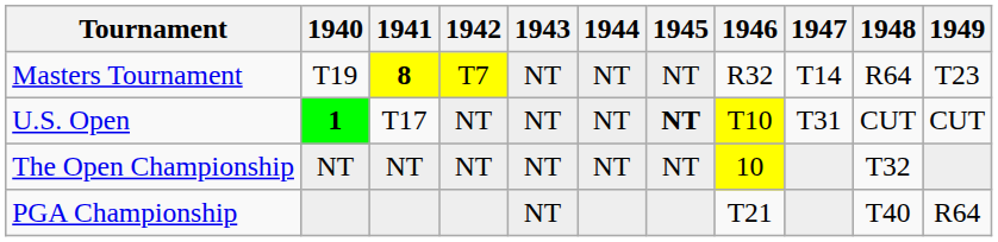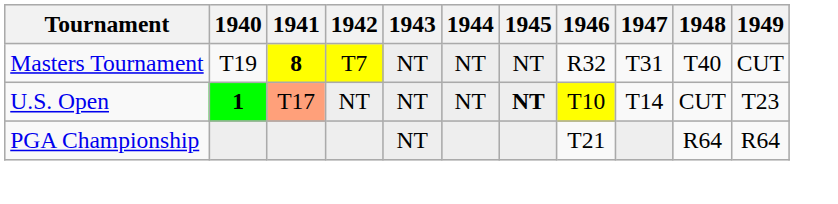 <table class="wikitable" style="font-size:95%;text-align:center;">
 <tr>
 <th>Tournament</th>
 <th>1940</th>
 <th>1941</th>
 <th>1942</th>
 <th>1943</th>
 <th>1944</th>
 <th>1945</th>
 <th>1946</th>
 <th>1947</th>
 <th>1948</th>
 <th>1949</th>
 </tr>
 <tr>
 <td align=left><a href='#'>Masters Tournament</a></td>
 <td>T19</td>
 <td style="background:yellow;"><strong>8</strong></td>
 <td style="background:yellow;">T7</td>
 <td style="background:#eeeeee;">NT</td>
 <td style="background:#eeeeee;">NT</td>
 <td style="background:#eeeeee;">NT</td>
 <td>R32</td>
-<td>T14</td>
-<td>R64</td>
-<td>T23</td>
+<td>T31</td>
+<td>T40</td>
+<td>CUT</td>
 </tr>
 <tr>
 <td align=left><a href='#'>U.S. Open</a></td>
 <td style="background:lime;"><strong>1</strong></td>
-<td>T17</td>
+<td style="background: lightsalmon;">T17</td>
 <td style="background:#eeeeee;">NT</td>
 <td style="background:#eeeeee;">NT</td>
 <td style="background:#eeeeee;">NT</td>
 <td style="background:#eeeeee;"><strong>NT</strong></td>
 <td style="background:yellow;">T10</td>
-<td>T31</td>
+<td>T14</td>
 <td>CUT</td>
-<td>CUT</td>
-</tr>
-<tr>
-<td align=left><a href='#'>The Open Championship</a></td>
-<td style="background:#eeeeee;">NT</td>
-<td style="background:#eeeeee;">NT</td>
-<td style="background:#eeeeee;">NT</td>
-<td style="background:#eeeeee;">NT</td>
-<td style="background:#eeeeee;">NT</td>
-<td style="background:#eeeeee;">NT</td>
-<td style="background:yellow;">10</td>
-<td style="background:#eeeeee;"></td>
-<td>T32</td>
-<td style="background:#eeeeee;"></td>
+<td>T23</td>
 </tr>
 <tr>
 <td align=left><a href='#'>PGA Championship</a></td>
 <td style="background:#eeeeee;"></td>
 <td style="background:#eeeeee;"></td>
 <td style="background:#eeeeee;"></td>
 <td style="background:#eeeeee;">NT</td>
 <td style="background:#eeeeee;"></td>
 <td style="background:#eeeeee;"></td>
 <td>T21</td>
 <td style="background:#eeeeee;"></td>
-<td>T40</td>
+<td>R64</td>
 <td>R64</td>
 </tr>
 </table>
